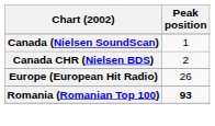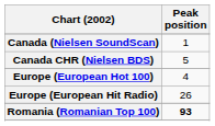 <table class="wikitable sortable plainrowheaders" style="text-align:center">
 <tr>
 <th scope="col">Chart (2002)</th>
 <th scope="col">Peak<br>position</th>
 </tr>
 <tr>
 </tr>
 <tr>
 </tr>
 <tr>
 </tr>
 <tr>
 </tr>
 <tr>
 </tr>
 <tr>
 <th scope="row">Canada (<a href='#'>Nielsen SoundScan</a>)</th>
 <td>1</td>
 </tr>
 <tr>
 <th scope="row">Canada CHR (<a href='#'>Nielsen BDS</a>)</th>
-<td>2</td>
+<td>5</td>
 </tr>
 <tr>
+</tr>
+<tr>
+<th scope="row">Europe (<a href='#'>European Hot 100</a>)</th>
+<td>4</td>
 </tr>
 <tr>
 <th scope="row">Europe (European Hit Radio)</th>
 <td>26</td>
 </tr>
 <tr>
 </tr>
 <tr>
 </tr>
 <tr>
 </tr>
 <tr>
 </tr>
 <tr>
 </tr>
 <tr>
 </tr>
 <tr>
 <th scope="row">Romania (<a href='#'>Romanian Top 100</a>)</th>
 <td><strong>93</strong></td>
 </tr>
 <tr>
 </tr>
 <tr>
 </tr>
 <tr>
 </tr>
 <tr>
 </tr>
 <tr>
 </tr>
 <tr>
 </tr>
 <tr>
 </tr>
 <tr>
 </tr>
 <tr>
 </tr>
 <tr>
 </tr>
 </table>
